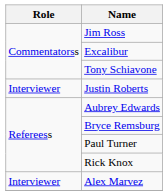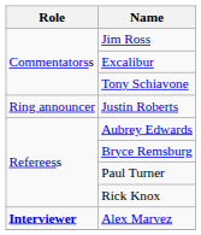 <table class=wikitable style="font-size:90%; margin: 0.5em 0 0.5em 1em; float: right; clear: right;">
 <tr>
 <th>Role</th>
 <th>Name</th>
 </tr>
 <tr>
 <td rowspan=3><a href='#'>Commentators</a>s</td>
 <td><a href='#'>Jim Ross</a></td>
 </tr>
 <tr>
 <td><a href='#'>Excalibur</a></td>
 </tr>
 <tr>
 <td><a href='#'>Tony Schiavone</a></td>
 </tr>
 <tr>
-<td><a href='#'>Interviewer</a></td>
+<td><a href='#'>Ring announcer</a></td>
 <td><a href='#'>Justin Roberts</a></td>
 </tr>
 <tr>
 <td rowspan=4><a href='#'>Referees</a>s</td>
 <td><a href='#'>Aubrey Edwards</a></td>
 </tr>
 <tr>
 <td><a href='#'>Bryce Remsburg</a></td>
 </tr>
 <tr>
 <td>Paul Turner</td>
 </tr>
 <tr>
 <td>Rick Knox</td>
 </tr>
 <tr>
-<td><a href='#'>Interviewer</a></td>
+<td><strong><a href='#'>Interviewer</a></strong></td>
 <td><a href='#'>Alex Marvez</a></td>
 </tr>
 <tr>
 </tr>
 </table>
